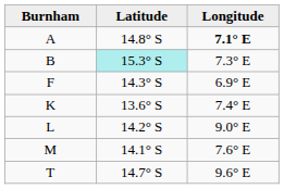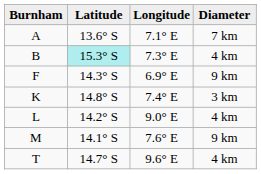 <table class="wikitable">
 <tr>
 <th width="25%" style="background:#eeeeee;">Burnham</th>
 <th width="25%" style="background:#eeeeee;">Latitude</th>
 <th width="25%" style="background:#eeeeee;">Longitude</th>
+<th width="25%" style="background:#eeeeee;">Diameter</th>
 </tr>
 <tr>
 <td align="center">A</td>
-<td align="center">14.8° S</td>
-<td align="center"><strong>7.1° E</strong></td>
+<td align="center">13.6° S</td>
+<td align="center">7.1° E</td>
+<td align="center">7 km</td>
 </tr>
 <tr>
 <td align="center">B</td>
 <td align="center" style="background: paleturquoise;">15.3° S</td>
 <td align="center">7.3° E</td>
+<td align="center">4 km</td>
 </tr>
 <tr>
 <td align="center">F</td>
 <td align="center">14.3° S</td>
 <td align="center">6.9° E</td>
+<td align="center">9 km</td>
 </tr>
 <tr>
 <td align="center">K</td>
-<td align="center">13.6° S</td>
+<td align="center">14.8° S</td>
 <td align="center">7.4° E</td>
+<td align="center">3 km</td>
 </tr>
 <tr>
 <td align="center">L</td>
 <td align="center">14.2° S</td>
 <td align="center">9.0° E</td>
+<td align="center">4 km</td>
 </tr>
 <tr>
 <td align="center">M</td>
 <td align="center">14.1° S</td>
 <td align="center">7.6° E</td>
+<td align="center">9 km</td>
 </tr>
 <tr>
 <td align="center">T</td>
 <td align="center">14.7° S</td>
 <td align="center">9.6° E</td>
+<td align="center">4 km</td>
 </tr>
 </table>
